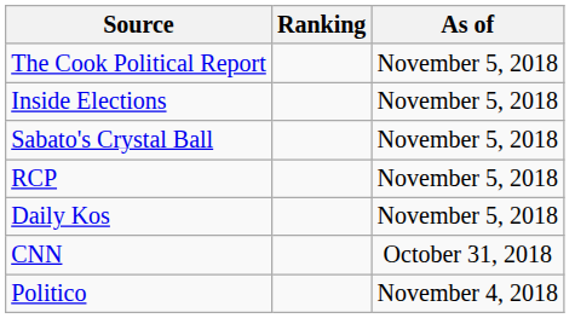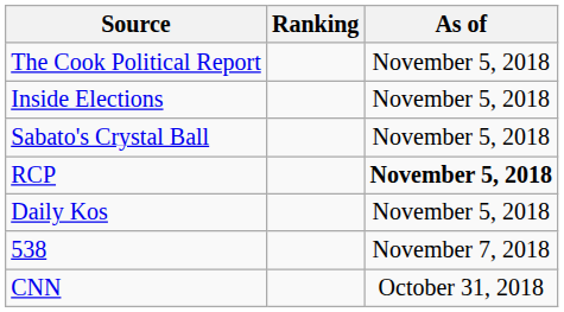 <table class="wikitable" style="text-align:center">
 <tr>
 <th>Source</th>
 <th>Ranking</th>
 <th>As of</th>
 </tr>
 <tr>
 <td align=left><a href='#'>The Cook Political Report</a></td>
 <td></td>
 <td>November 5, 2018</td>
 </tr>
 <tr>
 <td align=left><a href='#'>Inside Elections</a></td>
 <td></td>
 <td>November 5, 2018</td>
 </tr>
 <tr>
 <td align=left><a href='#'>Sabato's Crystal Ball</a></td>
 <td></td>
 <td>November 5, 2018</td>
 </tr>
 <tr>
 <td align="left"><a href='#'>RCP</a></td>
 <td></td>
-<td>November 5, 2018</td>
+<td><strong>November 5, 2018</strong></td>
 </tr>
 <tr>
 <td align="left"><a href='#'>Daily Kos</a></td>
 <td></td>
 <td>November 5, 2018</td>
 </tr>
 <tr>
+<td align="left"><a href='#'>538</a></td>
+<td></td>
+<td>November 7, 2018</td>
+</tr>
+<tr>
 <td align="left"><a href='#'>CNN</a></td>
 <td></td>
 <td>October 31, 2018</td>
 </tr>
-<tr>
-<td align="left"><a href='#'>Politico</a></td>
-<td></td>
-<td>November 4, 2018</td>
-</tr>
 </table>
